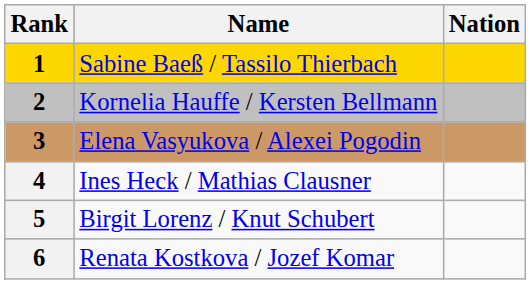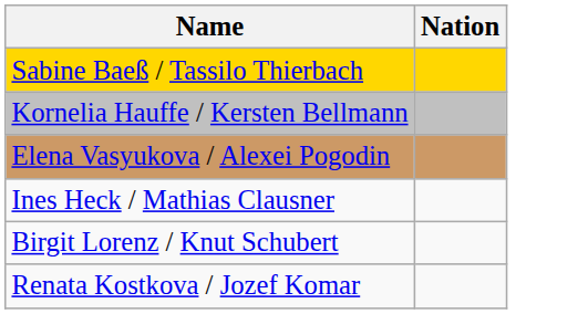 <table class="wikitable">
 <tr>
-<th>Rank</th>
 <th>Name</th>
 <th>Nation</th>
 </tr>
 <tr bgcolor="gold">
-<td align="center"><strong>1</strong></td>
 <td><a href='#'>Sabine Baeß</a> / <a href='#'>Tassilo Thierbach</a></td>
 <td></td>
 </tr>
 <tr bgcolor="silver">
-<td align="center"><strong>2</strong></td>
 <td><a href='#'>Kornelia Hauffe</a> / <a href='#'>Kersten Bellmann</a></td>
 <td></td>
 </tr>
 <tr bgcolor="cc9966">
-<td align="center"><strong>3</strong></td>
 <td><a href='#'>Elena Vasyukova</a> / <a href='#'>Alexei Pogodin</a></td>
 <td></td>
 </tr>
 <tr>
-<th>4</th>
 <td><a href='#'>Ines Heck</a> / <a href='#'>Mathias Clausner</a></td>
 <td></td>
 </tr>
 <tr>
-<th>5</th>
 <td><a href='#'>Birgit Lorenz</a> / <a href='#'>Knut Schubert</a></td>
 <td></td>
 </tr>
 <tr>
-<th>6</th>
 <td><a href='#'>Renata Kostkova</a> / <a href='#'>Jozef Komar</a></td>
 <td></td>
 </tr>
 </table>
